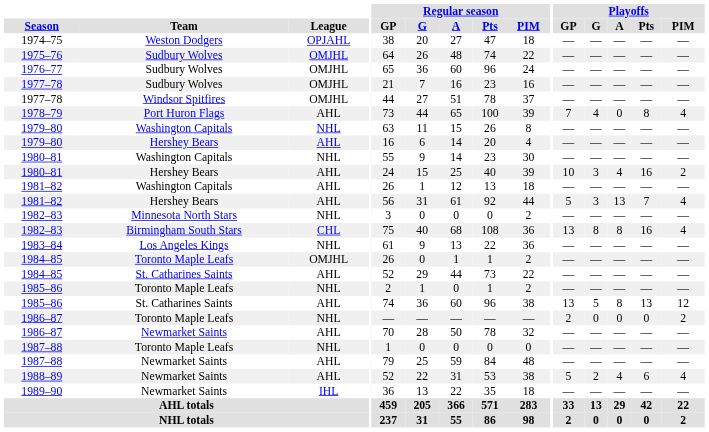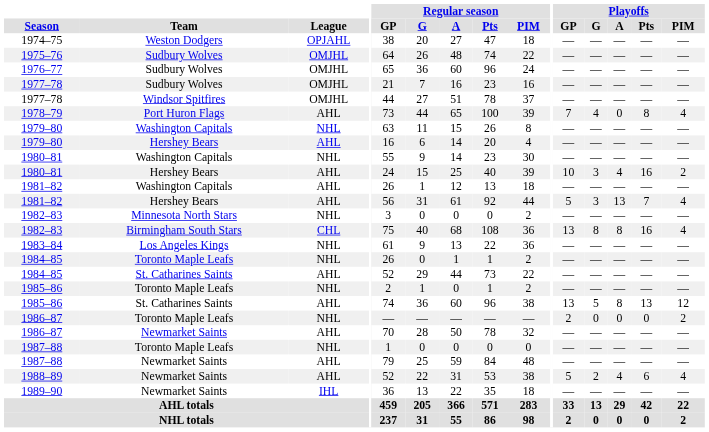 <table border="0" cellpadding="1" cellspacing="0" style="text-align:center; width:60em">
 <tr bgcolor="#e0e0e0">
 <th colspan="3" bgcolor="#ffffff"></th>
 <th rowspan="100" bgcolor="#ffffff"></th>
 <th colspan="5"><a href='#'>Regular season</a></th>
 <th rowspan="100" bgcolor="#ffffff"></th>
 <th colspan="5"><a href='#'>Playoffs</a></th>
 </tr>
 <tr bgcolor="#e0e0e0">
 <th><a href='#'>Season</a></th>
 <th>Team</th>
 <th>League</th>
 <th>GP</th>
 <th><a href='#'>G</a></th>
 <th><a href='#'>A</a></th>
 <th><a href='#'>Pts</a></th>
 <th><a href='#'>PIM</a></th>
 <th>GP</th>
 <th>G</th>
 <th>A</th>
 <th>Pts</th>
 <th>PIM</th>
 </tr>
 <tr>
 <td>1974–75</td>
 <td><a href='#'>Weston Dodgers</a></td>
 <td><a href='#'>OPJAHL</a></td>
 <td>38</td>
 <td>20</td>
 <td>27</td>
 <td>47</td>
 <td>18</td>
 <td>—</td>
 <td>—</td>
 <td>—</td>
 <td>—</td>
 <td>—</td>
 </tr>
 <tr bgcolor="#f0f0f0">
 <td><a href='#'>1975–76</a></td>
 <td><a href='#'>Sudbury Wolves</a></td>
 <td><a href='#'>OMJHL</a></td>
 <td>64</td>
 <td>26</td>
 <td>48</td>
 <td>74</td>
 <td>22</td>
 <td>—</td>
 <td>—</td>
 <td>—</td>
 <td>—</td>
 <td>—</td>
 </tr>
 <tr>
 <td><a href='#'>1976–77</a></td>
 <td>Sudbury Wolves</td>
 <td>OMJHL</td>
 <td>65</td>
 <td>36</td>
 <td>60</td>
 <td>96</td>
 <td>24</td>
 <td>—</td>
 <td>—</td>
 <td>—</td>
 <td>—</td>
 <td>—</td>
 </tr>
 <tr bgcolor="#f0f0f0">
 <td><a href='#'>1977–78</a></td>
 <td>Sudbury Wolves</td>
 <td>OMJHL</td>
 <td>21</td>
 <td>7</td>
 <td>16</td>
 <td>23</td>
 <td>16</td>
 <td>—</td>
 <td>—</td>
 <td>—</td>
 <td>—</td>
 <td>—</td>
 </tr>
 <tr>
 <td>1977–78</td>
 <td><a href='#'>Windsor Spitfires</a></td>
 <td>OMJHL</td>
 <td>44</td>
 <td>27</td>
 <td>51</td>
 <td>78</td>
 <td>37</td>
 <td>—</td>
 <td>—</td>
 <td>—</td>
 <td>—</td>
 <td>—</td>
 </tr>
 <tr bgcolor="#f0f0f0">
 <td><a href='#'>1978–79</a></td>
 <td><a href='#'>Port Huron Flags</a></td>
 <td>AHL</td>
 <td>73</td>
 <td>44</td>
 <td>65</td>
 <td>100</td>
 <td>39</td>
 <td>7</td>
 <td>4</td>
 <td>0</td>
 <td>8</td>
 <td>4</td>
 </tr>
 <tr>
 <td><a href='#'>1979–80</a></td>
 <td><a href='#'>Washington Capitals</a></td>
 <td><a href='#'>NHL</a></td>
 <td>63</td>
 <td>11</td>
 <td>15</td>
 <td>26</td>
 <td>8</td>
 <td>—</td>
 <td>—</td>
 <td>—</td>
 <td>—</td>
 <td>—</td>
 </tr>
 <tr bgcolor="#f0f0f0">
 <td><a href='#'>1979–80</a></td>
 <td><a href='#'>Hershey Bears</a></td>
 <td><a href='#'>AHL</a></td>
 <td>16</td>
 <td>6</td>
 <td>14</td>
 <td>20</td>
 <td>4</td>
 <td>—</td>
 <td>—</td>
 <td>—</td>
 <td>—</td>
 <td>—</td>
 </tr>
 <tr>
 <td><a href='#'>1980–81</a></td>
 <td>Washington Capitals</td>
 <td>NHL</td>
 <td>55</td>
 <td>9</td>
 <td>14</td>
 <td>23</td>
 <td>30</td>
 <td>—</td>
 <td>—</td>
 <td>—</td>
 <td>—</td>
 <td>—</td>
 </tr>
 <tr bgcolor="#f0f0f0">
 <td><a href='#'>1980–81</a></td>
 <td>Hershey Bears</td>
 <td>AHL</td>
 <td>24</td>
 <td>15</td>
 <td>25</td>
 <td>40</td>
 <td>39</td>
 <td>10</td>
 <td>3</td>
 <td>4</td>
 <td>16</td>
 <td>2</td>
 </tr>
 <tr>
 <td><a href='#'>1981–82</a></td>
 <td>Washington Capitals</td>
 <td>AHL</td>
 <td>26</td>
 <td>1</td>
 <td>12</td>
 <td>13</td>
 <td>18</td>
 <td>—</td>
 <td>—</td>
 <td>—</td>
 <td>—</td>
 <td>—</td>
 </tr>
 <tr bgcolor="#f0f0f0">
 <td><a href='#'>1981–82</a></td>
 <td>Hershey Bears</td>
 <td>AHL</td>
 <td>56</td>
 <td>31</td>
 <td>61</td>
 <td>92</td>
 <td>44</td>
 <td>5</td>
 <td>3</td>
 <td>13</td>
 <td>7</td>
 <td>4</td>
 </tr>
 <tr>
 <td><a href='#'>1982–83</a></td>
 <td><a href='#'>Minnesota North Stars</a></td>
 <td>NHL</td>
 <td>3</td>
 <td>0</td>
 <td>0</td>
 <td>0</td>
 <td>2</td>
 <td>—</td>
 <td>—</td>
 <td>—</td>
 <td>—</td>
 <td>—</td>
 </tr>
 <tr bgcolor="#f0f0f0">
 <td><a href='#'>1982–83</a></td>
 <td><a href='#'>Birmingham South Stars</a></td>
 <td><a href='#'>CHL</a></td>
 <td>75</td>
 <td>40</td>
 <td>68</td>
 <td>108</td>
 <td>36</td>
 <td>13</td>
 <td>8</td>
 <td>8</td>
 <td>16</td>
 <td>4</td>
 </tr>
 <tr>
 <td><a href='#'>1983–84</a></td>
 <td><a href='#'>Los Angeles Kings</a></td>
 <td>NHL</td>
 <td>61</td>
 <td>9</td>
 <td>13</td>
 <td>22</td>
 <td>36</td>
 <td>—</td>
 <td>—</td>
 <td>—</td>
 <td>—</td>
 <td>—</td>
 </tr>
 <tr bgcolor="#f0f0f0">
 <td><a href='#'>1984–85</a></td>
 <td><a href='#'>Toronto Maple Leafs</a></td>
-<td>OMJHL</td>
+<td>NHL</td>
 <td>26</td>
 <td>0</td>
 <td>1</td>
 <td>1</td>
 <td>2</td>
 <td>—</td>
 <td>—</td>
 <td>—</td>
 <td>—</td>
 <td>—</td>
 </tr>
 <tr>
 <td><a href='#'>1984–85</a></td>
 <td><a href='#'>St. Catharines Saints</a></td>
 <td>AHL</td>
 <td>52</td>
 <td>29</td>
 <td>44</td>
 <td>73</td>
 <td>22</td>
 <td>—</td>
 <td>—</td>
 <td>—</td>
 <td>—</td>
 <td>—</td>
 </tr>
 <tr bgcolor="#f0f0f0">
 <td><a href='#'>1985–86</a></td>
 <td>Toronto Maple Leafs</td>
 <td>NHL</td>
 <td>2</td>
 <td>1</td>
 <td>0</td>
 <td>1</td>
 <td>2</td>
 <td>—</td>
 <td>—</td>
 <td>—</td>
 <td>—</td>
 <td>—</td>
 </tr>
 <tr>
 <td><a href='#'>1985–86</a></td>
 <td>St. Catharines Saints</td>
 <td>AHL</td>
 <td>74</td>
 <td>36</td>
 <td>60</td>
 <td>96</td>
 <td>38</td>
 <td>13</td>
 <td>5</td>
 <td>8</td>
 <td>13</td>
 <td>12</td>
 </tr>
 <tr bgcolor="#f0f0f0">
 <td><a href='#'>1986–87</a></td>
 <td>Toronto Maple Leafs</td>
 <td>NHL</td>
 <td>—</td>
 <td>—</td>
 <td>—</td>
 <td>—</td>
 <td>—</td>
 <td>2</td>
 <td>0</td>
 <td>0</td>
 <td>0</td>
 <td>2</td>
 </tr>
 <tr>
 <td><a href='#'>1986–87</a></td>
 <td><a href='#'>Newmarket Saints</a></td>
 <td>AHL</td>
 <td>70</td>
 <td>28</td>
 <td>50</td>
 <td>78</td>
 <td>32</td>
 <td>—</td>
 <td>—</td>
 <td>—</td>
 <td>—</td>
 <td>—</td>
 </tr>
 <tr bgcolor="#f0f0f0">
 <td><a href='#'>1987–88</a></td>
 <td>Toronto Maple Leafs</td>
 <td>NHL</td>
 <td>1</td>
 <td>0</td>
 <td>0</td>
 <td>0</td>
 <td>0</td>
 <td>—</td>
 <td>—</td>
 <td>—</td>
 <td>—</td>
 <td>—</td>
 </tr>
 <tr>
 <td><a href='#'>1987–88</a></td>
 <td>Newmarket Saints</td>
 <td>AHL</td>
 <td>79</td>
 <td>25</td>
 <td>59</td>
 <td>84</td>
 <td>48</td>
 <td>—</td>
 <td>—</td>
 <td>—</td>
 <td>—</td>
 <td>—</td>
 </tr>
 <tr bgcolor="#f0f0f0">
 <td><a href='#'>1988–89</a></td>
 <td>Newmarket Saints</td>
 <td>AHL</td>
 <td>52</td>
 <td>22</td>
 <td>31</td>
 <td>53</td>
 <td>38</td>
 <td>5</td>
 <td>2</td>
 <td>4</td>
 <td>6</td>
 <td>4</td>
 </tr>
 <tr>
 <td><a href='#'>1989–90</a></td>
 <td>Newmarket Saints</td>
 <td><a href='#'>IHL</a></td>
 <td>36</td>
 <td>13</td>
 <td>22</td>
 <td>35</td>
 <td>18</td>
 <td>—</td>
 <td>—</td>
 <td>—</td>
 <td>—</td>
 <td>—</td>
 </tr>
 <tr bgcolor="#e0e0e0">
 <th colspan="3">AHL totals</th>
 <th>459</th>
 <th>205</th>
 <th>366</th>
 <th>571</th>
 <th>283</th>
 <th>33</th>
 <th>13</th>
 <th>29</th>
 <th>42</th>
 <th>22</th>
 </tr>
 <tr bgcolor="#e0e0e0">
 <th colspan="3">NHL totals</th>
 <th>237</th>
 <th>31</th>
 <th>55</th>
 <th>86</th>
 <th>98</th>
 <th>2</th>
 <th>0</th>
 <th>0</th>
 <th>0</th>
 <th>2</th>
 </tr>
 </table>
